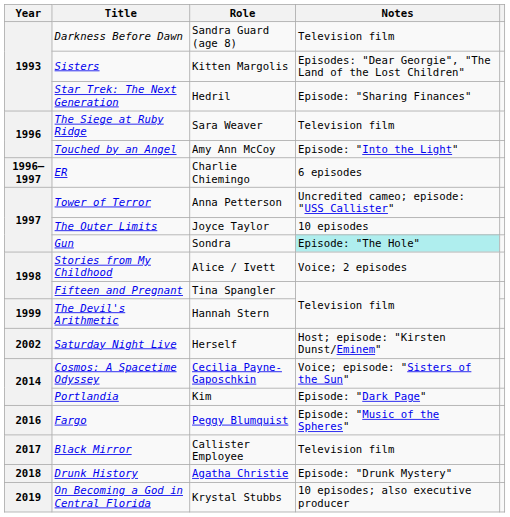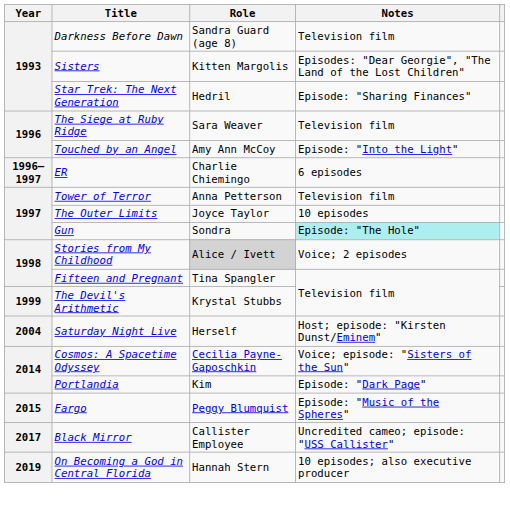 <table class="wikitable sortable plainrowheaders">
 <tr>
 <th scope="col">Year</th>
 <th scope="col">Title</th>
 <th scope="col">Role</th>
 <th scope="col" class="unsortable">Notes</th>
 <th scope="col" class="unsortable"></th>
 </tr>
 <tr>
 <th rowspan=3 scope="row">1993</th>
 <td><em>Darkness Before Dawn</em></td>
 <td>Sandra Guard (age 8)</td>
 <td>Television film</td>
 <td style="text-align:center;"></td>
 </tr>
 <tr>
 <td><em><a href='#'>Sisters</a></em></td>
 <td>Kitten Margolis</td>
 <td>Episodes: "Dear Georgie", "The Land of the Lost Children"</td>
 <td style="text-align:center;"></td>
 </tr>
 <tr>
 <td><em><a href='#'>Star Trek: The Next Generation</a></em></td>
 <td>Hedril</td>
 <td>Episode: "Sharing Finances"</td>
 <td style="text-align:center;"></td>
 </tr>
 <tr>
 <th rowspan=2 scope="row">1996</th>
 <td><em><a href='#'>The Siege at Ruby Ridge</a></em></td>
 <td>Sara Weaver</td>
 <td>Television film</td>
 <td style="text-align:center;"></td>
 </tr>
 <tr>
 <td><em><a href='#'>Touched by an Angel</a></em></td>
 <td>Amy Ann McCoy</td>
 <td>Episode: "<a href='#'>Into the Light</a>"</td>
 <td style="text-align:center;"></td>
 </tr>
 <tr>
 <th scope="row">1996–1997</th>
 <td><em><a href='#'>ER</a></em></td>
 <td>Charlie Chiemingo</td>
 <td>6 episodes</td>
 <td style="text-align:center;"></td>
 </tr>
 <tr>
 <th rowspan=3 scope="row">1997</th>
 <td><em><a href='#'>Tower of Terror</a></em></td>
 <td>Anna Petterson</td>
-<td>Uncredited cameo; episode: "<a href='#'>USS Callister</a>"</td>
+<td>Television film</td>
 <td style="text-align:center;"></td>
 </tr>
 <tr>
 <td><em><a href='#'>The Outer Limits</a></em></td>
 <td>Joyce Taylor</td>
 <td>10 episodes</td>
 <td style="text-align:center;"></td>
 </tr>
 <tr>
 <td><em><a href='#'>Gun</a></em></td>
 <td>Sondra</td>
 <td style="background: paleturquoise;">Episode: "The Hole"</td>
 <td style="text-align:center;"></td>
 </tr>
 <tr>
 <th rowspan=2 scope="row">1998</th>
 <td><em><a href='#'>Stories from My Childhood</a></em></td>
-<td>Alice / Ivett</td>
+<td style="background: lightgrey;">Alice / Ivett</td>
 <td>Voice; 2 episodes</td>
 <td style="text-align:center;"></td>
 </tr>
 <tr>
 <td><em><a href='#'>Fifteen and Pregnant</a></em></td>
 <td>Tina Spangler</td>
 <td rowspan=2>Television film</td>
 <td style="text-align:center;"></td>
 </tr>
 <tr>
 <th scope="row">1999</th>
 <td><em><a href='#'>The Devil's Arithmetic</a></em></td>
-<td>Hannah Stern</td>
+<td>Krystal Stubbs</td>
 <td style="text-align:center;"></td>
 </tr>
 <tr>
-<th scope="row">2002</th>
+<th scope="row">2004</th>
 <td><em><a href='#'>Saturday Night Live</a></em></td>
 <td>Herself</td>
 <td>Host; episode: "Kirsten Dunst/<a href='#'>Eminem</a>"</td>
 <td style="text-align:center;"></td>
 </tr>
 <tr>
 <th rowspan=2 scope="row">2014</th>
 <td><em><a href='#'>Cosmos: A Spacetime Odyssey</a></em></td>
 <td><a href='#'>Cecilia Payne-Gaposchkin</a></td>
 <td>Voice; episode: "<a href='#'>Sisters of the Sun</a>"</td>
 <td style="text-align:center;"></td>
 </tr>
 <tr>
 <td><em><a href='#'>Portlandia</a></em></td>
 <td>Kim</td>
 <td>Episode: "<a href='#'>Dark Page</a>"</td>
 <td style="text-align:center;"></td>
 </tr>
 <tr>
-<th scope="row">2016</th>
+<th scope="row">2015</th>
 <td><em><a href='#'>Fargo</a></em></td>
 <td><a href='#'>Peggy Blumquist</a></td>
 <td>Episode: "<a href='#'>Music of the Spheres</a>"</td>
 <td style="text-align:center;"></td>
 </tr>
 <tr>
 <th scope="row">2017</th>
 <td><em><a href='#'>Black Mirror</a></em></td>
 <td>Callister Employee</td>
-<td>Television film</td>
-<td style="text-align:center;"></td>
-</tr>
-<tr>
-<th scope="row">2018</th>
-<td><em><a href='#'>Drunk History</a></em></td>
-<td><a href='#'>Agatha Christie</a></td>
-<td>Episode: "Drunk Mystery"</td>
+<td>Uncredited cameo; episode: "<a href='#'>USS Callister</a>"</td>
 <td style="text-align:center;"></td>
 </tr>
 <tr>
 <th scope="row">2019</th>
 <td><em><a href='#'>On Becoming a God in Central Florida</a></em></td>
-<td>Krystal Stubbs</td>
+<td>Hannah Stern</td>
 <td>10 episodes; also executive producer</td>
 <td style="text-align:center;"></td>
 </tr>
 </table>
